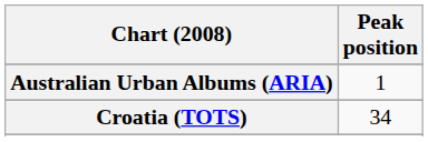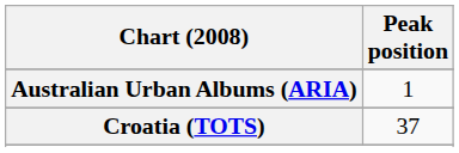 <table class="wikitable sortable plainrowheaders" style="text-align:center">
 <tr>
 <th scope="col">Chart (2008)</th>
 <th scope="col">Peak<br>position</th>
 </tr>
 <tr>
 </tr>
 <tr>
 <th scope="row">Australian Urban Albums (<a href='#'>ARIA</a>)</th>
 <td align="center">1</td>
 </tr>
 <tr>
 </tr>
 <tr>
 </tr>
 <tr>
 </tr>
 <tr>
 </tr>
 <tr>
 <th scope="row">Croatia (<a href='#'>TOTS</a>)</th>
-<td style="text-align:center;">34</td>
+<td style="text-align:center;">37</td>
 </tr>
 <tr>
 </tr>
 <tr>
 </tr>
 <tr>
 </tr>
 <tr>
 </tr>
 <tr>
 </tr>
 <tr>
 </tr>
 <tr>
 </tr>
 <tr>
 </tr>
 <tr>
 </tr>
 <tr>
 </tr>
 <tr>
 </tr>
 <tr>
 </tr>
 <tr>
 </tr>
 <tr>
 </tr>
 </table>
